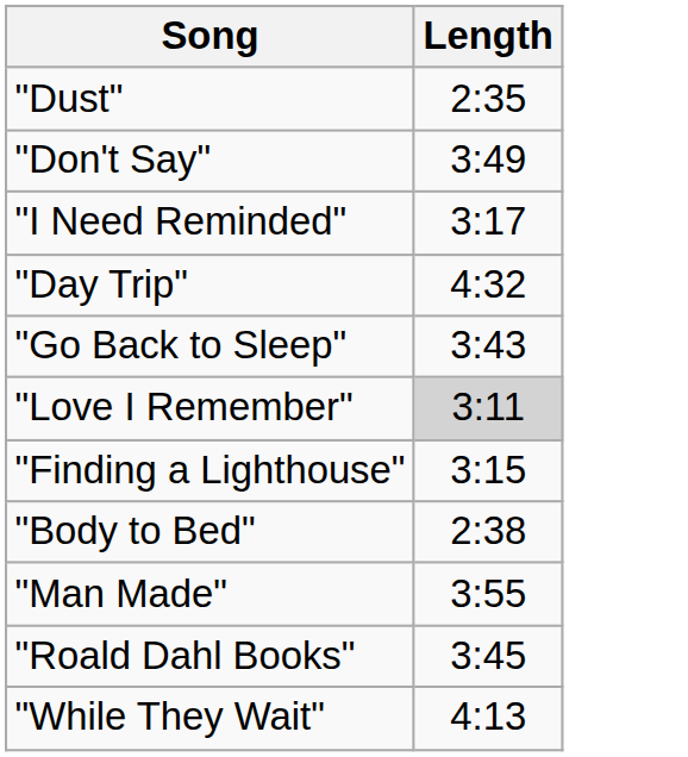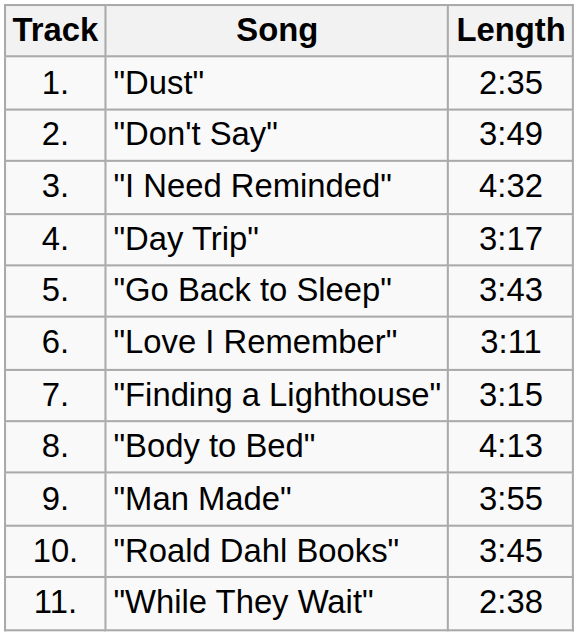 <table class="wikitable">
 <tr>
+<th width="40">Track</th>
 <th>Song</th>
 <th>Length</th>
 </tr>
 <tr>
+<td align="center" valign="top">1.</td>
 <td align="left" valign="top">"Dust"</td>
 <td align="center" valign="top">2:35</td>
 </tr>
 <tr>
+<td align="center" valign="top">2.</td>
 <td align="left" valign="top">"Don't Say"</td>
 <td align="center" valign="top">3:49</td>
 </tr>
 <tr>
+<td align="center" valign="top">3.</td>
 <td align="left" valign="top">"I Need Reminded"</td>
+<td align="center" valign="top">4:32</td>
+</tr>
+<tr>
+<td align="center" valign="top">4.</td>
+<td align="left" valign="top">"Day Trip"</td>
 <td align="center" valign="top">3:17</td>
 </tr>
 <tr>
-<td align="left" valign="top">"Day Trip"</td>
-<td align="center" valign="top">4:32</td>
-</tr>
-<tr>
+<td align="center" valign="top">5.</td>
 <td align="left" valign="top">"Go Back to Sleep"</td>
 <td align="center" valign="top">3:43</td>
 </tr>
 <tr>
+<td align="center" valign="top">6.</td>
 <td align="left" valign="top">"Love I Remember"</td>
-<td align="center" valign="top" style="background: lightgrey;">3:11</td>
+<td align="center" valign="top">3:11</td>
 </tr>
 <tr>
+<td align="center" valign="top">7.</td>
 <td align="left" valign="top">"Finding a Lighthouse"</td>
 <td align="center" valign="top">3:15</td>
 </tr>
 <tr>
+<td align="center" valign="top">8.</td>
 <td align="left" valign="top">"Body to Bed"</td>
-<td align="center" valign="top">2:38</td>
+<td align="center" valign="top">4:13</td>
 </tr>
 <tr>
+<td align="center" valign="top">9.</td>
 <td align="left" valign="top">"Man Made"</td>
 <td align="center" valign="top">3:55</td>
 </tr>
 <tr>
+<td align="center" valign="top">10.</td>
 <td align="left" valign="top">"Roald Dahl Books"</td>
 <td align="center" valign="top">3:45</td>
 </tr>
 <tr>
+<td align="center" valign="top">11.</td>
 <td align="left" valign="top">"While They Wait"</td>
-<td align="center" valign="top">4:13</td>
+<td align="center" valign="top">2:38</td>
 </tr>
 </table>
